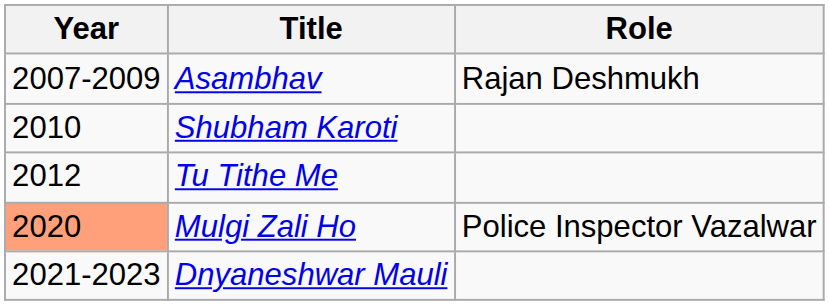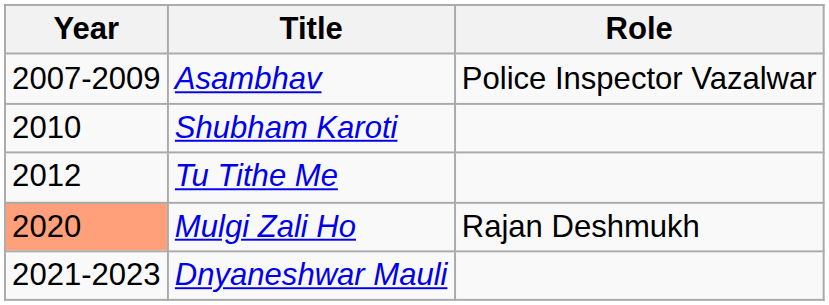 <table class="wikitable">
 <tr>
 <th>Year</th>
 <th>Title</th>
 <th>Role</th>
 </tr>
 <tr>
 <td>2007-2009</td>
 <td><em><a href='#'>Asambhav</a></em></td>
-<td>Rajan Deshmukh</td>
+<td>Police Inspector Vazalwar</td>
 </tr>
 <tr>
 <td>2010</td>
 <td><em><a href='#'>Shubham Karoti</a></em></td>
 <td></td>
 </tr>
 <tr>
 <td>2012</td>
 <td><em><a href='#'>Tu Tithe Me</a></em></td>
 <td></td>
 </tr>
 <tr>
 <td style="background: lightsalmon;">2020</td>
 <td><em><a href='#'>Mulgi Zali Ho</a></em></td>
-<td>Police Inspector Vazalwar</td>
+<td>Rajan Deshmukh</td>
 </tr>
 <tr>
 <td>2021-2023</td>
 <td><em><a href='#'>Dnyaneshwar Mauli</a></em></td>
 <td></td>
 </tr>
 </table>
